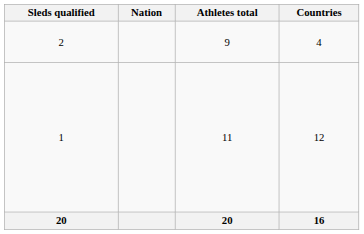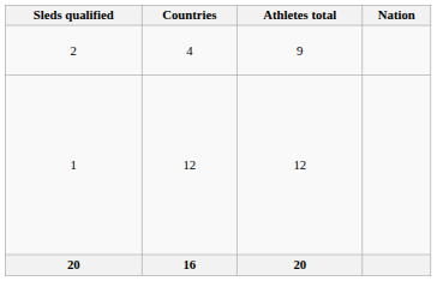 <table class="wikitable" width=530>
 <tr>
 <th>Sleds qualified</th>
+<th>Countries</th>
+<th>Athletes total</th>
 <th>Nation</th>
-<th>Athletes total</th>
-<th>Countries</th>
 </tr>
 <tr>
 <td align=center>2</td>
+<td align=center>4</td>
+<td align=center>9</td>
 <td><br><br><br></td>
-<td align=center>9</td>
-<td align=center>4</td>
 </tr>
 <tr>
 <td align=center>1</td>
+<td align=center>12</td>
+<td align=center>12</td>
 <td><br><br><br><br><s></s><br><br><br><br><br><br><br><br> </td>
-<td align=center>11</td>
-<td align=center>12</td>
 </tr>
 <tr>
 <th>20</th>
+<th>16</th>
+<th>20</th>
 <th></th>
-<th>20</th>
-<th>16</th>
 </tr>
 </table>
